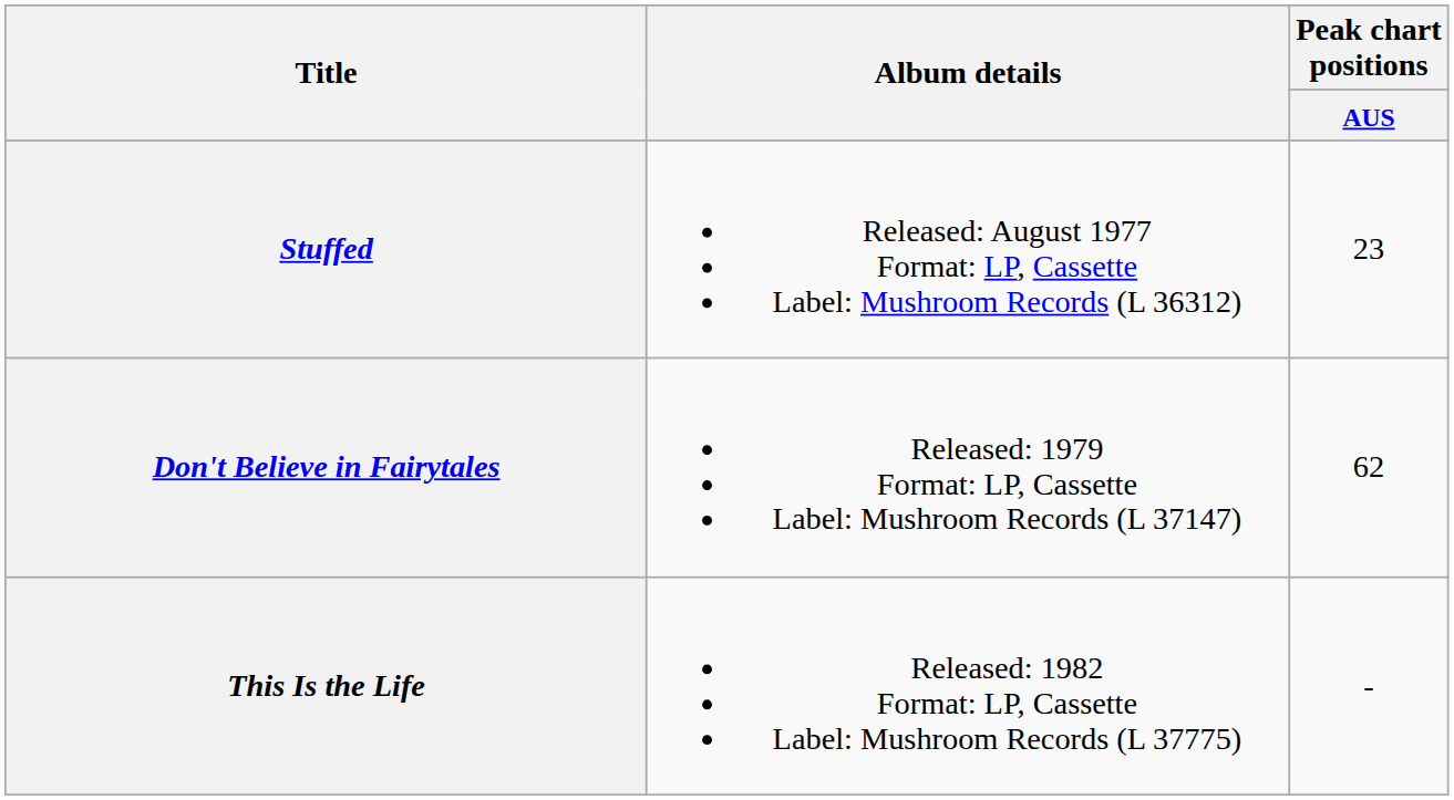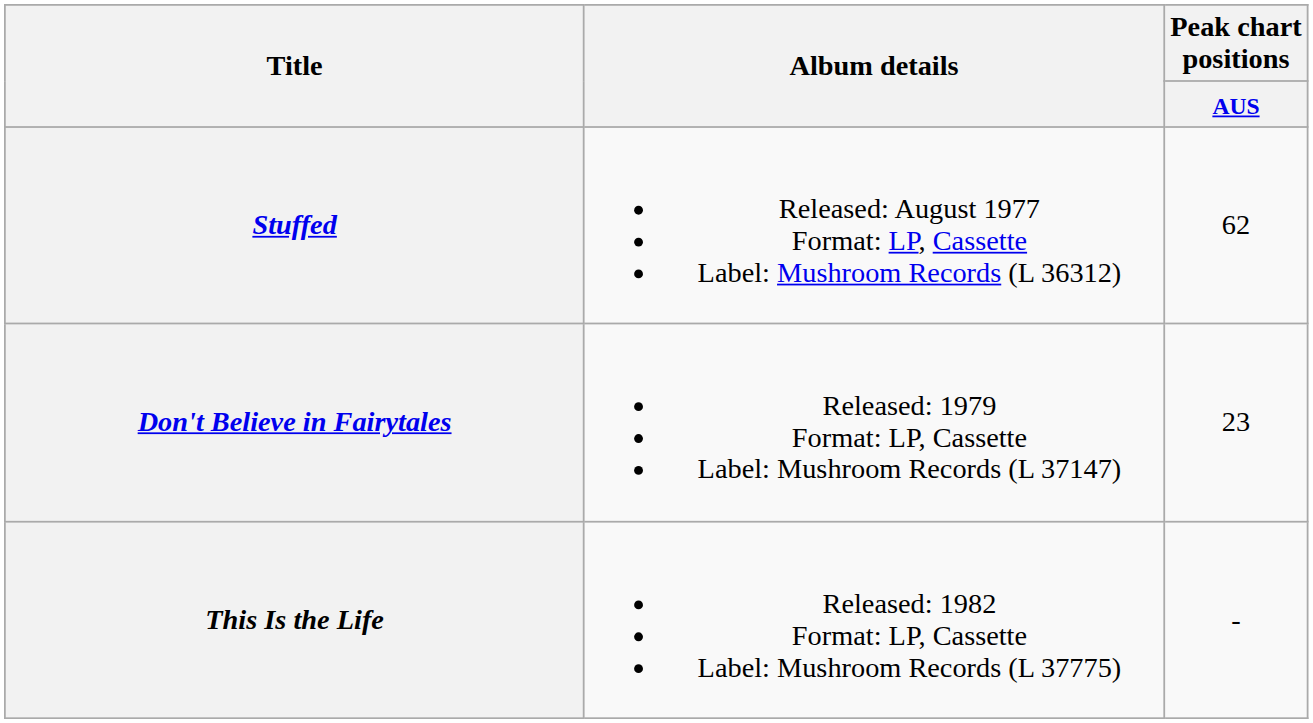 <table class="wikitable plainrowheaders" style="text-align:center;" border="1">
 <tr>
 <th scope="col" rowspan="2" style="width:20em;">Title</th>
 <th scope="col" rowspan="2" style="width:20em;">Album details</th>
 <th scope="col" colspan="1">Peak chart<br>positions</th>
 </tr>
 <tr>
 <th scope="col" style="text-align:center;"><small><a href='#'>AUS</a></small><br></th>
 </tr>
 <tr>
 <th scope="row"><em><a href='#'>Stuffed</a></em></th>
 <td><br><ul><li>Released: August 1977</li><li>Format: <a href='#'>LP</a>, <a href='#'>Cassette</a></li><li>Label: <a href='#'>Mushroom Records</a> (L 36312)</li></ul></td>
-<td align="center">23</td>
+<td align="center">62</td>
 </tr>
 <tr>
 <th scope="row"><em><a href='#'>Don't Believe in Fairytales</a></em></th>
 <td><br><ul><li>Released: 1979</li><li>Format: LP, Cassette</li><li>Label: Mushroom Records (L 37147)</li></ul></td>
-<td align="center">62</td>
+<td align="center">23</td>
 </tr>
 <tr>
 <th scope="row"><em>This Is the Life</em></th>
 <td><br><ul><li>Released: 1982</li><li>Format: LP, Cassette</li><li>Label: Mushroom Records (L 37775)</li></ul></td>
 <td align="center">-</td>
 </tr>
 </table>
